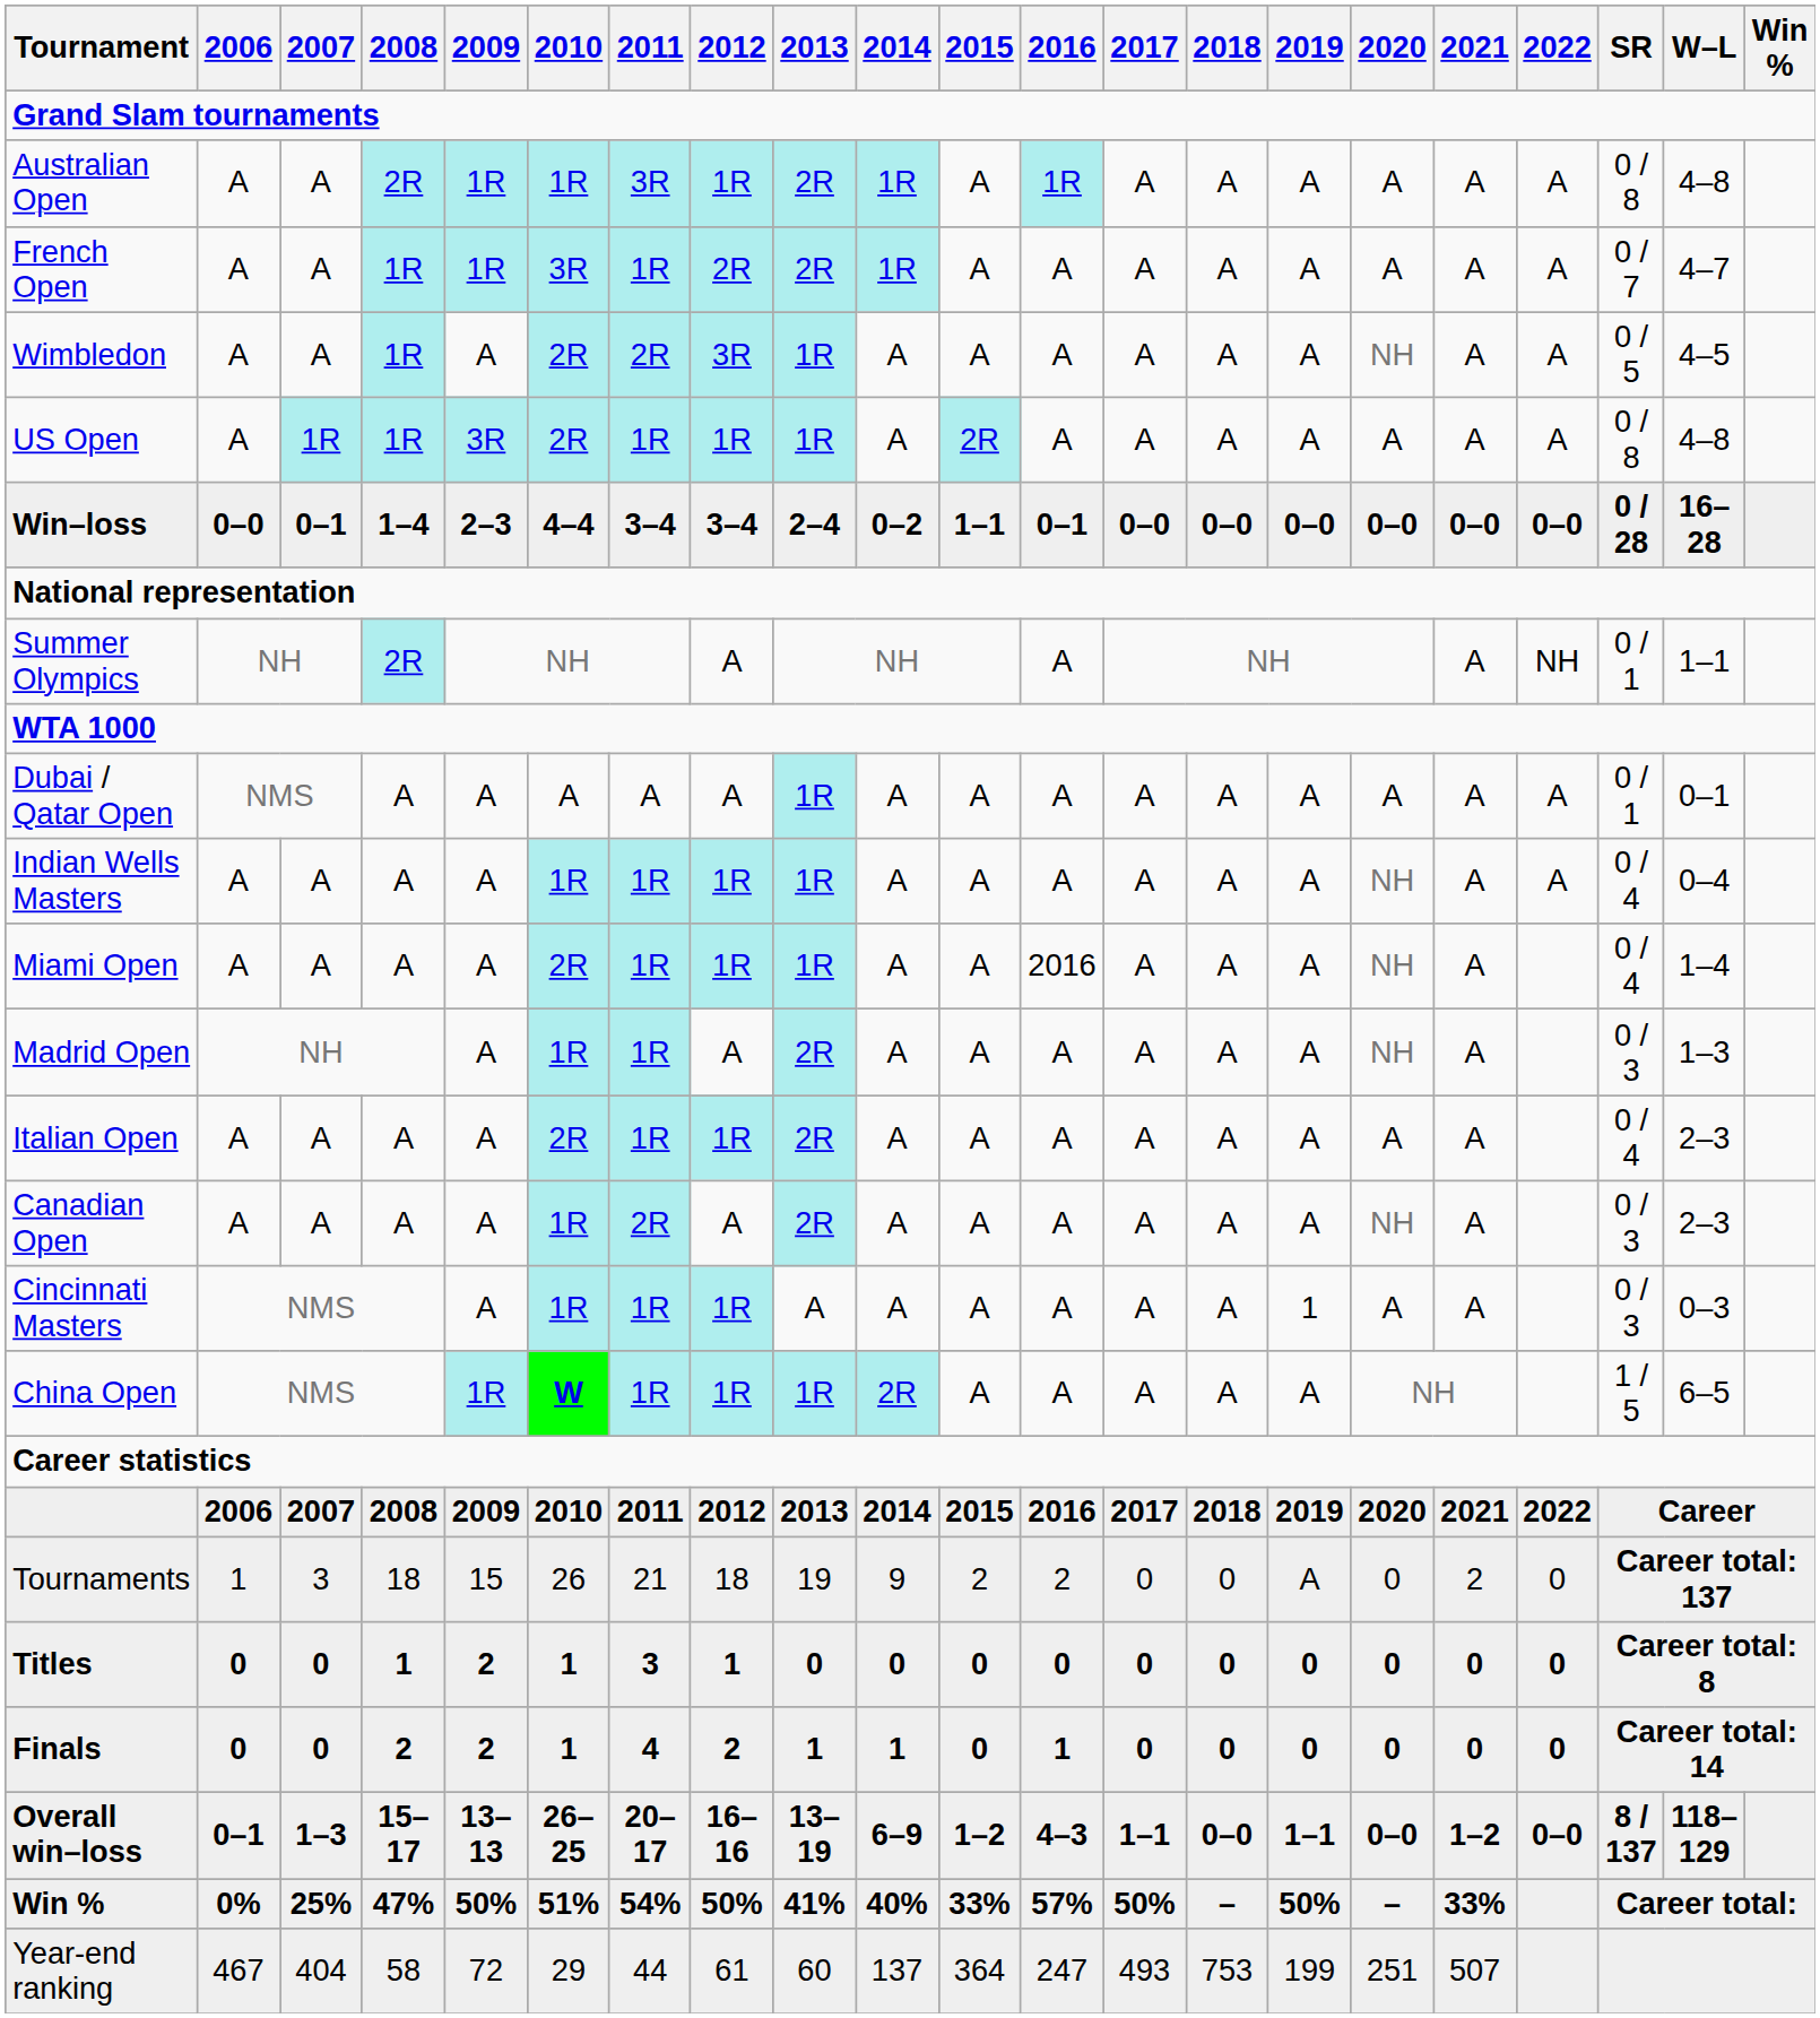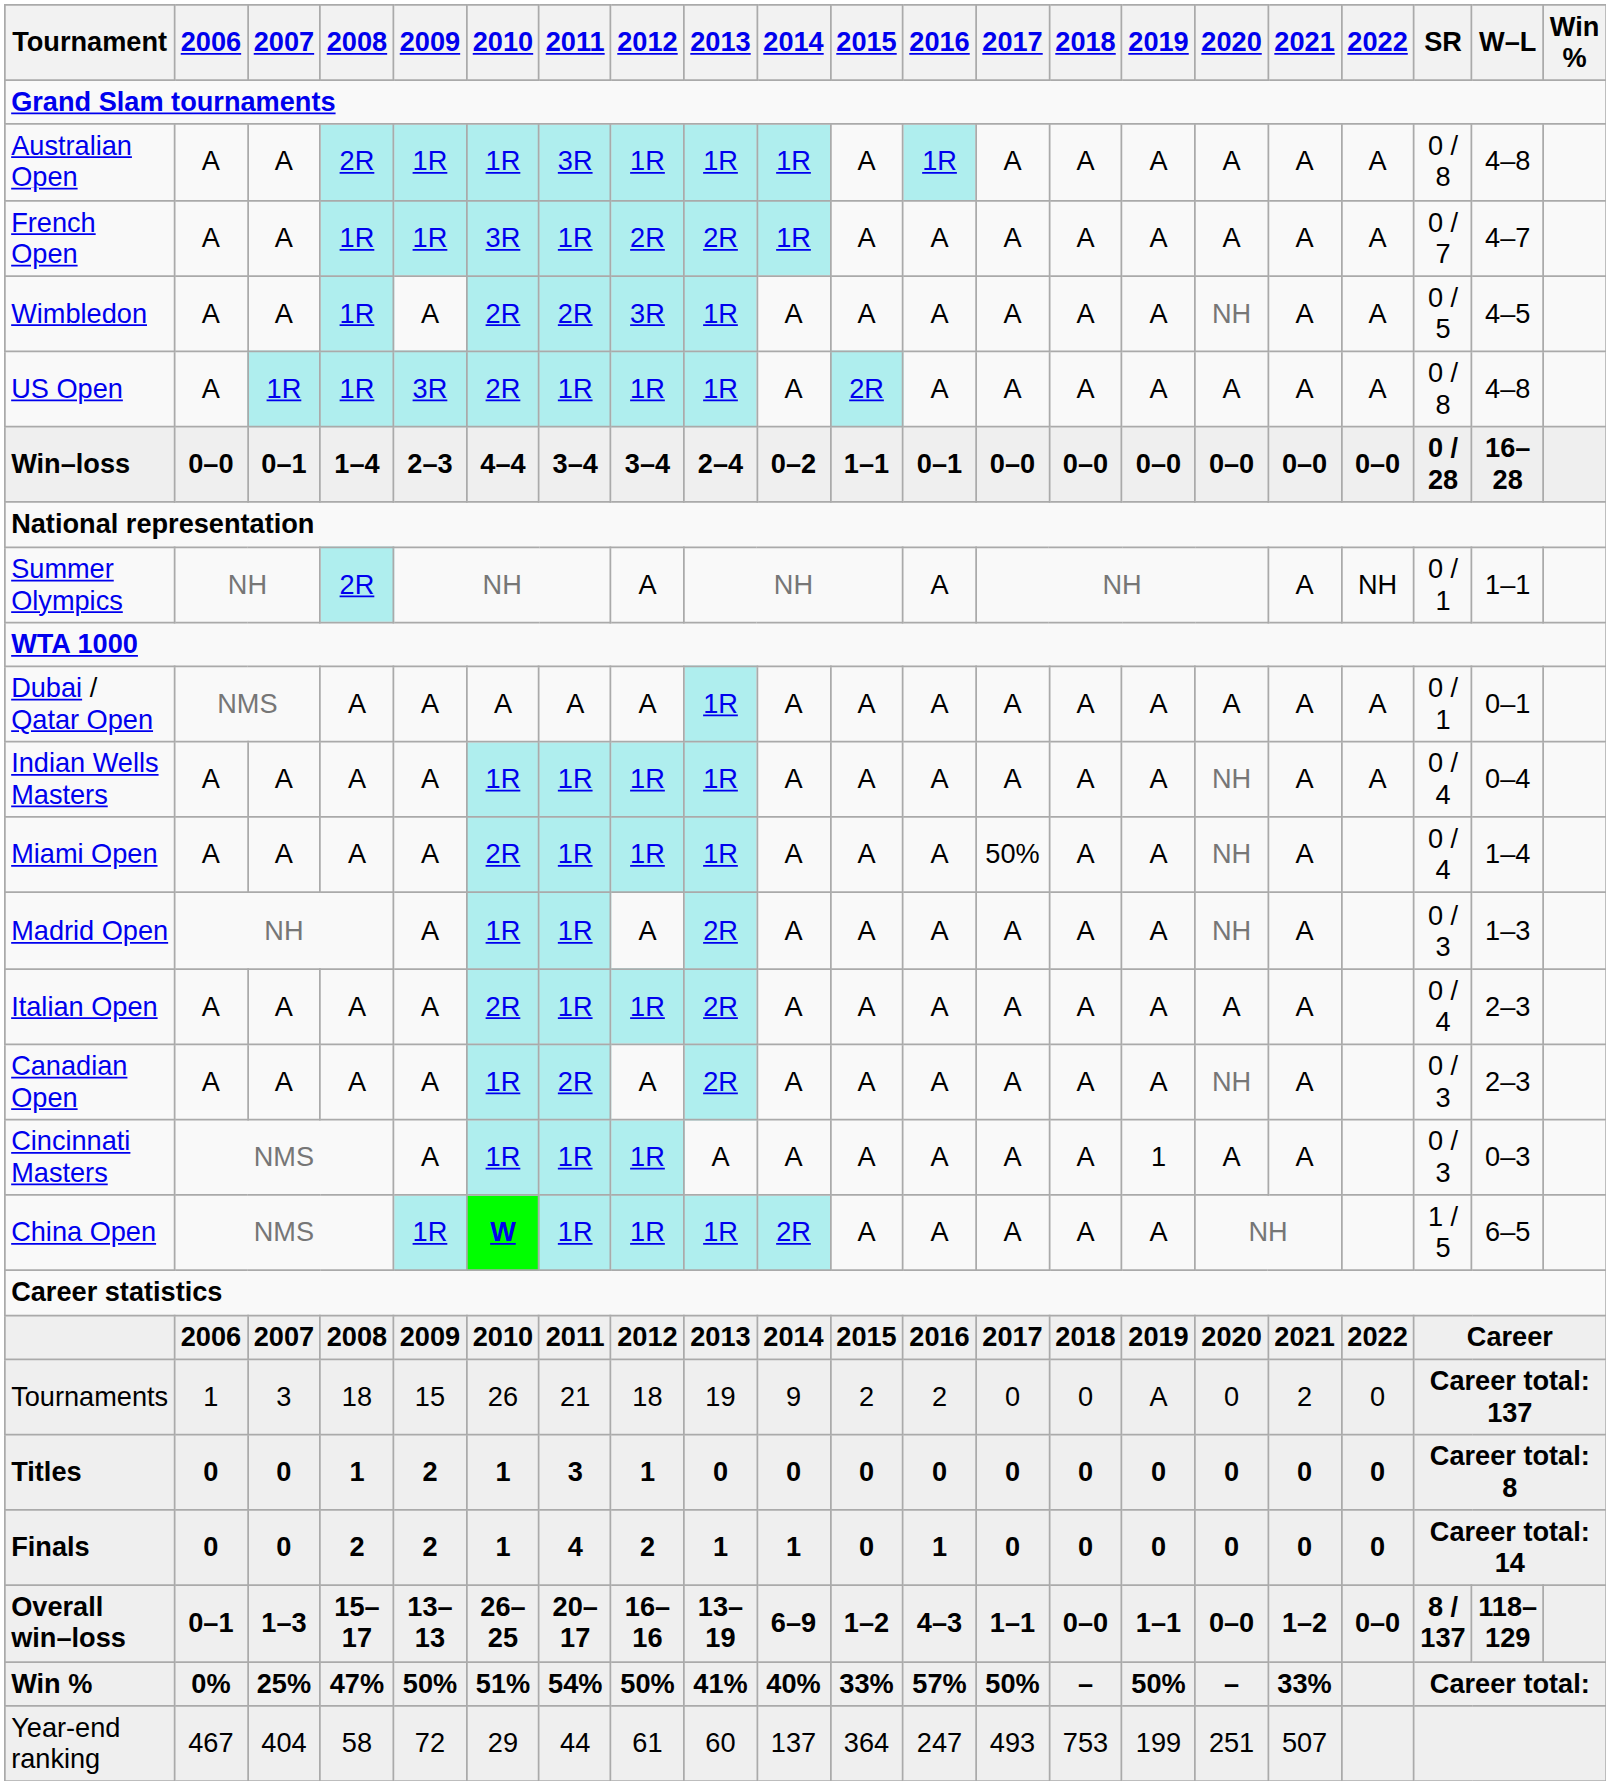 <table class="wikitable" style="text-align:center;font-size:97%">
 <tr>
 <th>Tournament</th>
 <th><a href='#'>2006</a></th>
 <th><a href='#'>2007</a></th>
 <th><a href='#'>2008</a></th>
 <th><a href='#'>2009</a></th>
 <th><a href='#'>2010</a></th>
 <th><a href='#'>2011</a></th>
 <th><a href='#'>2012</a></th>
 <th><a href='#'>2013</a></th>
 <th><a href='#'>2014</a></th>
 <th><a href='#'>2015</a></th>
 <th><a href='#'>2016</a></th>
 <th><a href='#'>2017</a></th>
 <th><a href='#'>2018</a></th>
 <th><a href='#'>2019</a></th>
 <th><a href='#'>2020</a></th>
 <th><a href='#'>2021</a></th>
 <th><a href='#'>2022</a></th>
 <th>SR</th>
 <th>W–L</th>
 <th>Win %</th>
 </tr>
 <tr>
 <td colspan="21" align="left"><strong><a href='#'>Grand Slam tournaments</a></strong></td>
 </tr>
 <tr>
 <td align="left"><a href='#'>Australian Open</a></td>
 <td>A</td>
 <td>A</td>
 <td bgcolor="afeeee"><a href='#'>2R</a></td>
 <td bgcolor="afeeee"><a href='#'>1R</a></td>
 <td bgcolor="afeeee"><a href='#'>1R</a></td>
 <td bgcolor="afeeee"><a href='#'>3R</a></td>
 <td bgcolor="afeeee"><a href='#'>1R</a></td>
-<td bgcolor="afeeee"><a href='#'>2R</a></td>
+<td bgcolor="afeeee"><a href='#'>1R</a></td>
 <td bgcolor="afeeee"><a href='#'>1R</a></td>
 <td>A</td>
 <td bgcolor="afeeee"><a href='#'>1R</a></td>
 <td>A</td>
 <td>A</td>
 <td>A</td>
 <td>A</td>
 <td>A</td>
 <td>A</td>
 <td>0 / 8</td>
 <td>4–8</td>
 <td></td>
 </tr>
 <tr>
 <td align="left"><a href='#'>French Open</a></td>
 <td>A</td>
 <td>A</td>
 <td bgcolor="afeeee"><a href='#'>1R</a></td>
 <td bgcolor="afeeee"><a href='#'>1R</a></td>
 <td bgcolor="afeeee"><a href='#'>3R</a></td>
 <td bgcolor="afeeee"><a href='#'>1R</a></td>
 <td bgcolor="afeeee"><a href='#'>2R</a></td>
 <td bgcolor="afeeee"><a href='#'>2R</a></td>
 <td bgcolor="afeeee"><a href='#'>1R</a></td>
 <td>A</td>
 <td>A</td>
 <td>A</td>
 <td>A</td>
 <td>A</td>
 <td>A</td>
 <td>A</td>
 <td>A</td>
 <td>0 / 7</td>
 <td>4–7</td>
 <td></td>
 </tr>
 <tr>
 <td align="left"><a href='#'>Wimbledon</a></td>
 <td>A</td>
 <td>A</td>
 <td bgcolor="afeeee"><a href='#'>1R</a></td>
 <td>A</td>
 <td bgcolor="afeeee"><a href='#'>2R</a></td>
 <td bgcolor="afeeee"><a href='#'>2R</a></td>
 <td bgcolor="afeeee"><a href='#'>3R</a></td>
 <td bgcolor="afeeee"><a href='#'>1R</a></td>
 <td>A</td>
 <td>A</td>
 <td>A</td>
 <td>A</td>
 <td>A</td>
 <td>A</td>
 <td style="color:#767676">NH</td>
 <td>A</td>
 <td>A</td>
 <td>0 / 5</td>
 <td>4–5</td>
 <td></td>
 </tr>
 <tr>
 <td align="left"><a href='#'>US Open</a></td>
 <td>A</td>
 <td bgcolor="afeeee"><a href='#'>1R</a></td>
 <td bgcolor="afeeee"><a href='#'>1R</a></td>
 <td bgcolor="afeeee"><a href='#'>3R</a></td>
 <td bgcolor="afeeee"><a href='#'>2R</a></td>
 <td bgcolor="afeeee"><a href='#'>1R</a></td>
 <td bgcolor="afeeee"><a href='#'>1R</a></td>
 <td bgcolor="afeeee"><a href='#'>1R</a></td>
 <td>A</td>
 <td bgcolor="afeeee"><a href='#'>2R</a></td>
 <td>A</td>
 <td>A</td>
 <td>A</td>
 <td>A</td>
 <td>A</td>
 <td>A</td>
 <td>A</td>
 <td>0 / 8</td>
 <td>4–8</td>
 <td></td>
 </tr>
 <tr style="background:#efefef;font-weight:bold">
 <td style="text-align:left">Win–loss</td>
 <td>0–0</td>
 <td>0–1</td>
 <td>1–4</td>
 <td>2–3</td>
 <td>4–4</td>
 <td>3–4</td>
 <td>3–4</td>
 <td>2–4</td>
 <td>0–2</td>
 <td>1–1</td>
 <td>0–1</td>
 <td>0–0</td>
 <td>0–0</td>
 <td>0–0</td>
 <td>0–0</td>
 <td>0–0</td>
 <td>0–0</td>
 <td>0 / 28</td>
 <td>16–28</td>
 <td></td>
 </tr>
 <tr>
 <td colspan="21" align="left"><strong>National representation</strong></td>
 </tr>
 <tr>
 <td align="left"><a href='#'>Summer Olympics</a></td>
 <td colspan="2" style="color:#767676">NH</td>
 <td bgcolor="afeeee"><a href='#'>2R</a></td>
 <td colspan="3" style="color:#767676">NH</td>
 <td>A</td>
 <td colspan="3" style="color:#767676">NH</td>
 <td>A</td>
 <td colspan="4" style="color:#767676">NH</td>
 <td>A</td>
 <td>NH</td>
 <td>0 / 1</td>
 <td>1–1</td>
 <td></td>
 </tr>
 <tr>
 <td colspan="21" align="left"><strong><a href='#'>WTA 1000</a></strong></td>
 </tr>
 <tr>
 <td align="left"><a href='#'>Dubai</a> / <a href='#'>Qatar Open</a></td>
 <td colspan="2" style="color:#767676">NMS</td>
 <td>A</td>
 <td>A</td>
 <td>A</td>
 <td>A</td>
 <td>A</td>
 <td bgcolor="afeeee"><a href='#'>1R</a></td>
 <td>A</td>
 <td>A</td>
 <td>A</td>
 <td>A</td>
 <td>A</td>
 <td>A</td>
 <td>A</td>
 <td>A</td>
 <td>A</td>
 <td>0 / 1</td>
 <td>0–1</td>
 <td></td>
 </tr>
 <tr>
 <td align="left"><a href='#'>Indian Wells Masters</a></td>
 <td>A</td>
 <td>A</td>
 <td>A</td>
 <td>A</td>
 <td bgcolor="afeeee"><a href='#'>1R</a></td>
 <td bgcolor="afeeee"><a href='#'>1R</a></td>
 <td bgcolor="afeeee"><a href='#'>1R</a></td>
 <td bgcolor="afeeee"><a href='#'>1R</a></td>
 <td>A</td>
 <td>A</td>
 <td>A</td>
 <td>A</td>
 <td>A</td>
 <td>A</td>
 <td style="color:#767676">NH</td>
 <td>A</td>
 <td>A</td>
 <td>0 / 4</td>
 <td>0–4</td>
 <td></td>
 </tr>
 <tr>
 <td align="left"><a href='#'>Miami Open</a></td>
 <td>A</td>
 <td>A</td>
 <td>A</td>
 <td>A</td>
 <td bgcolor="afeeee"><a href='#'>2R</a></td>
 <td bgcolor="afeeee"><a href='#'>1R</a></td>
 <td bgcolor="afeeee"><a href='#'>1R</a></td>
 <td bgcolor="afeeee"><a href='#'>1R</a></td>
 <td>A</td>
 <td>A</td>
-<td>2016</td>
 <td>A</td>
+<td>50%</td>
 <td>A</td>
 <td>A</td>
 <td style="color:#767676">NH</td>
 <td>A</td>
 <td></td>
 <td>0 / 4</td>
 <td>1–4</td>
 <td></td>
 </tr>
 <tr>
 <td align="left"><a href='#'>Madrid Open</a></td>
 <td colspan="3" style="color:#767676">NH</td>
 <td>A</td>
 <td bgcolor="afeeee"><a href='#'>1R</a></td>
 <td bgcolor="afeeee"><a href='#'>1R</a></td>
 <td>A</td>
 <td bgcolor="afeeee"><a href='#'>2R</a></td>
 <td>A</td>
 <td>A</td>
 <td>A</td>
 <td>A</td>
 <td>A</td>
 <td>A</td>
 <td style="color:#767676">NH</td>
 <td>A</td>
 <td></td>
 <td>0 / 3</td>
 <td>1–3</td>
 <td></td>
 </tr>
 <tr>
 <td align="left"><a href='#'>Italian Open</a></td>
 <td>A</td>
 <td>A</td>
 <td>A</td>
 <td>A</td>
 <td bgcolor="afeeee"><a href='#'>2R</a></td>
 <td bgcolor="afeeee"><a href='#'>1R</a></td>
 <td bgcolor="afeeee"><a href='#'>1R</a></td>
 <td bgcolor="afeeee"><a href='#'>2R</a></td>
 <td>A</td>
 <td>A</td>
 <td>A</td>
 <td>A</td>
 <td>A</td>
 <td>A</td>
 <td>A</td>
 <td>A</td>
 <td></td>
 <td>0 / 4</td>
 <td>2–3</td>
 <td></td>
 </tr>
 <tr>
 <td align="left"><a href='#'>Canadian Open</a></td>
 <td>A</td>
 <td>A</td>
 <td>A</td>
 <td>A</td>
 <td bgcolor="afeeee"><a href='#'>1R</a></td>
 <td bgcolor="afeeee"><a href='#'>2R</a></td>
 <td>A</td>
 <td bgcolor="afeeee"><a href='#'>2R</a></td>
 <td>A</td>
 <td>A</td>
 <td>A</td>
 <td>A</td>
 <td>A</td>
 <td>A</td>
 <td style="color:#767676">NH</td>
 <td>A</td>
 <td></td>
 <td>0 / 3</td>
 <td>2–3</td>
 <td></td>
 </tr>
 <tr>
 <td align="left"><a href='#'>Cincinnati Masters</a></td>
 <td colspan="3" style="color:#767676">NMS</td>
 <td>A</td>
 <td bgcolor="afeeee"><a href='#'>1R</a></td>
 <td bgcolor="afeeee"><a href='#'>1R</a></td>
 <td bgcolor="afeeee"><a href='#'>1R</a></td>
 <td>A</td>
 <td>A</td>
 <td>A</td>
 <td>A</td>
 <td>A</td>
 <td>A</td>
 <td>1</td>
 <td>A</td>
 <td>A</td>
 <td></td>
 <td>0 / 3</td>
 <td>0–3</td>
 <td></td>
 </tr>
 <tr>
 <td align="left"><a href='#'>China Open</a></td>
 <td colspan="3" style="color:#767676">NMS</td>
 <td bgcolor="afeeee"><a href='#'>1R</a></td>
 <td bgcolor="lime"><a href='#'><strong>W</strong></a></td>
 <td bgcolor="afeeee"><a href='#'>1R</a></td>
 <td bgcolor="afeeee"><a href='#'>1R</a></td>
 <td bgcolor="afeeee"><a href='#'>1R</a></td>
 <td bgcolor="afeeee"><a href='#'>2R</a></td>
 <td>A</td>
 <td>A</td>
 <td>A</td>
 <td>A</td>
 <td>A</td>
 <td colspan="2" style="color:#767676">NH</td>
 <td></td>
 <td>1 / 5</td>
 <td>6–5</td>
 <td></td>
 </tr>
 <tr>
 <td colspan="21" align="left"><strong>Career statistics</strong></td>
 </tr>
 <tr style="background:#efefef;font-weight:bold">
 <td></td>
 <td>2006</td>
 <td>2007</td>
 <td>2008</td>
 <td>2009</td>
 <td>2010</td>
 <td>2011</td>
 <td>2012</td>
 <td>2013</td>
 <td>2014</td>
 <td>2015</td>
 <td>2016</td>
 <td>2017</td>
 <td>2018</td>
 <td>2019</td>
 <td>2020</td>
 <td>2021</td>
 <td>2022</td>
 <td colspan="3">Career</td>
 </tr>
 <tr bgcolor="efefef">
 <td align="left">Tournaments</td>
 <td>1</td>
 <td>3</td>
 <td>18</td>
 <td>15</td>
 <td>26</td>
 <td>21</td>
 <td>18</td>
 <td>19</td>
 <td>9</td>
 <td>2</td>
 <td>2</td>
 <td>0</td>
 <td>0</td>
 <td>A</td>
 <td>0</td>
 <td>2</td>
 <td>0</td>
 <td colspan="3"><strong>Career total: 137</strong></td>
 </tr>
 <tr style="background:#efefef;font-weight:bold">
 <td style="text-align:left">Titles</td>
 <td>0</td>
 <td>0</td>
 <td>1</td>
 <td>2</td>
 <td>1</td>
 <td>3</td>
 <td>1</td>
 <td>0</td>
 <td>0</td>
 <td>0</td>
 <td>0</td>
 <td>0</td>
 <td>0</td>
 <td>0</td>
 <td>0</td>
 <td>0</td>
 <td>0</td>
 <td colspan="3">Career total: 8</td>
 </tr>
 <tr style="background:#efefef;font-weight:bold">
 <td style="text-align:left">Finals</td>
 <td>0</td>
 <td>0</td>
 <td>2</td>
 <td>2</td>
 <td>1</td>
 <td>4</td>
 <td>2</td>
 <td>1</td>
 <td>1</td>
 <td>0</td>
 <td>1</td>
 <td>0</td>
 <td>0</td>
 <td>0</td>
 <td>0</td>
 <td>0</td>
 <td>0</td>
 <td colspan="3">Career total: 14</td>
 </tr>
 <tr style="background:#efefef;font-weight:bold">
 <td style="text-align:left">Overall win–loss</td>
 <td>0–1</td>
 <td>1–3</td>
 <td>15–17</td>
 <td>13–13</td>
 <td>26–25</td>
 <td>20–17</td>
 <td>16–16</td>
 <td>13–19</td>
 <td>6–9</td>
 <td>1–2</td>
 <td>4–3</td>
 <td>1–1</td>
 <td>0–0</td>
 <td>1–1</td>
 <td>0–0</td>
 <td>1–2</td>
 <td>0–0</td>
 <td>8 / 137</td>
 <td>118–129</td>
 <td></td>
 </tr>
 <tr style="background:#efefef;font-weight:bold">
 <td style="text-align:left">Win %</td>
 <td>0%</td>
 <td>25%</td>
 <td>47%</td>
 <td>50%</td>
 <td>51%</td>
 <td>54%</td>
 <td>50%</td>
 <td>41%</td>
 <td>40%</td>
 <td>33%</td>
 <td>57%</td>
 <td>50%</td>
 <td>–</td>
 <td>50%</td>
 <td>–</td>
 <td>33%</td>
 <td></td>
 <td colspan="3">Career total: </td>
 </tr>
 <tr bgcolor="efefef">
 <td align="left">Year-end ranking</td>
 <td>467</td>
 <td>404</td>
 <td>58</td>
 <td>72</td>
 <td>29</td>
 <td>44</td>
 <td>61</td>
 <td>60</td>
 <td>137</td>
 <td>364</td>
 <td>247</td>
 <td>493</td>
 <td>753</td>
 <td>199</td>
 <td>251</td>
 <td>507</td>
 <td></td>
 <td colspan="3"></td>
 </tr>
 </table>
